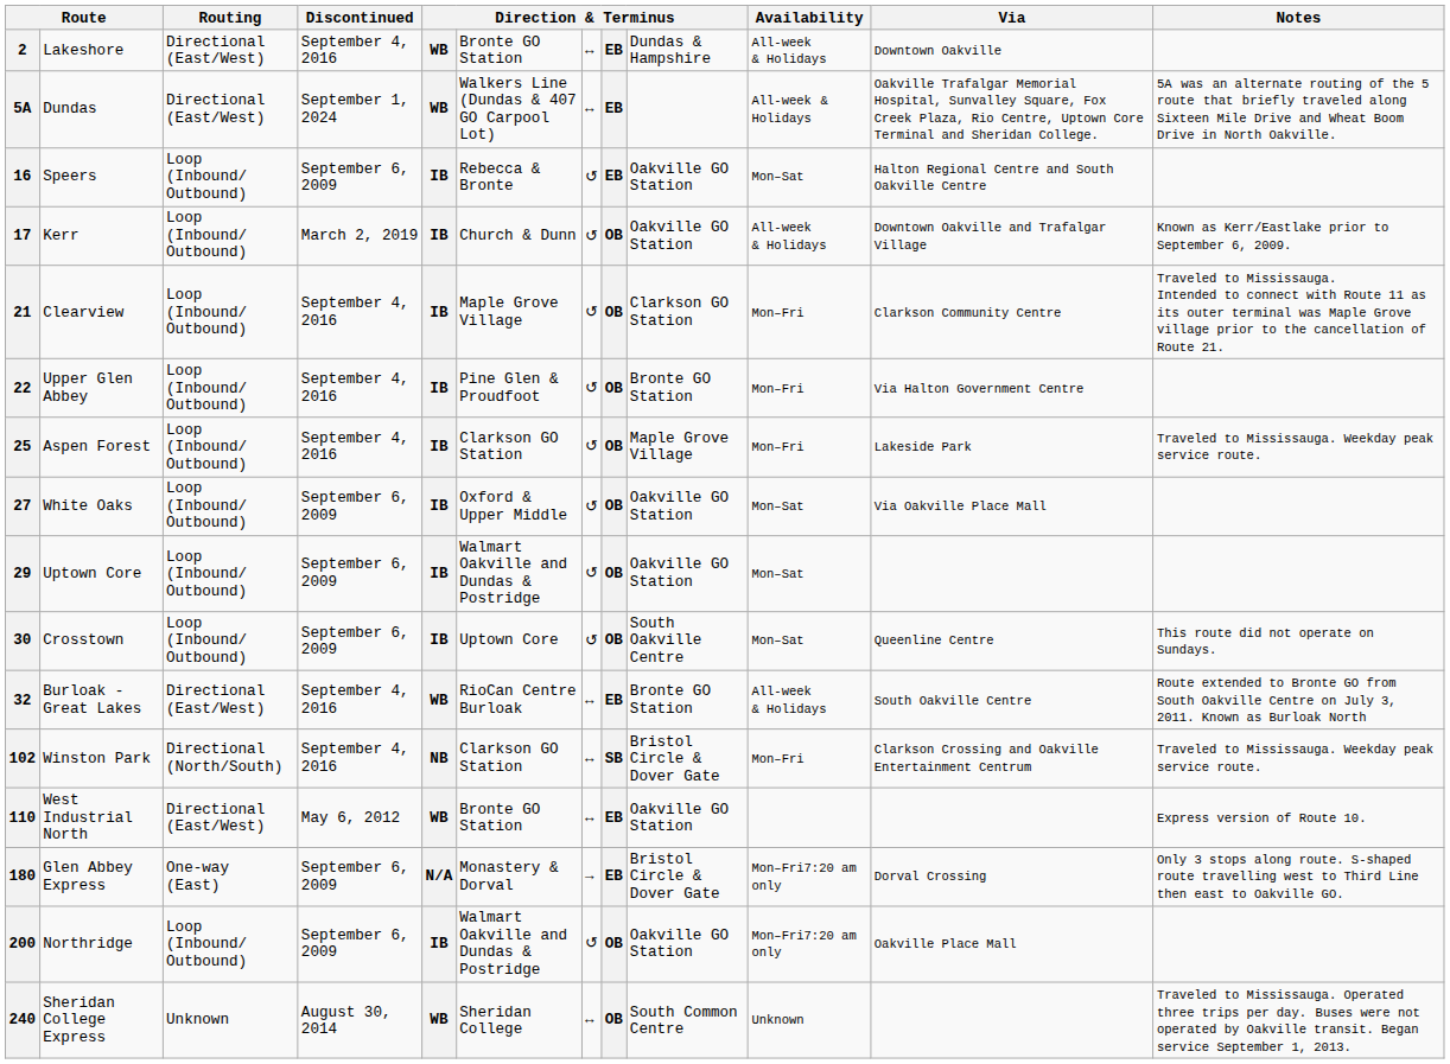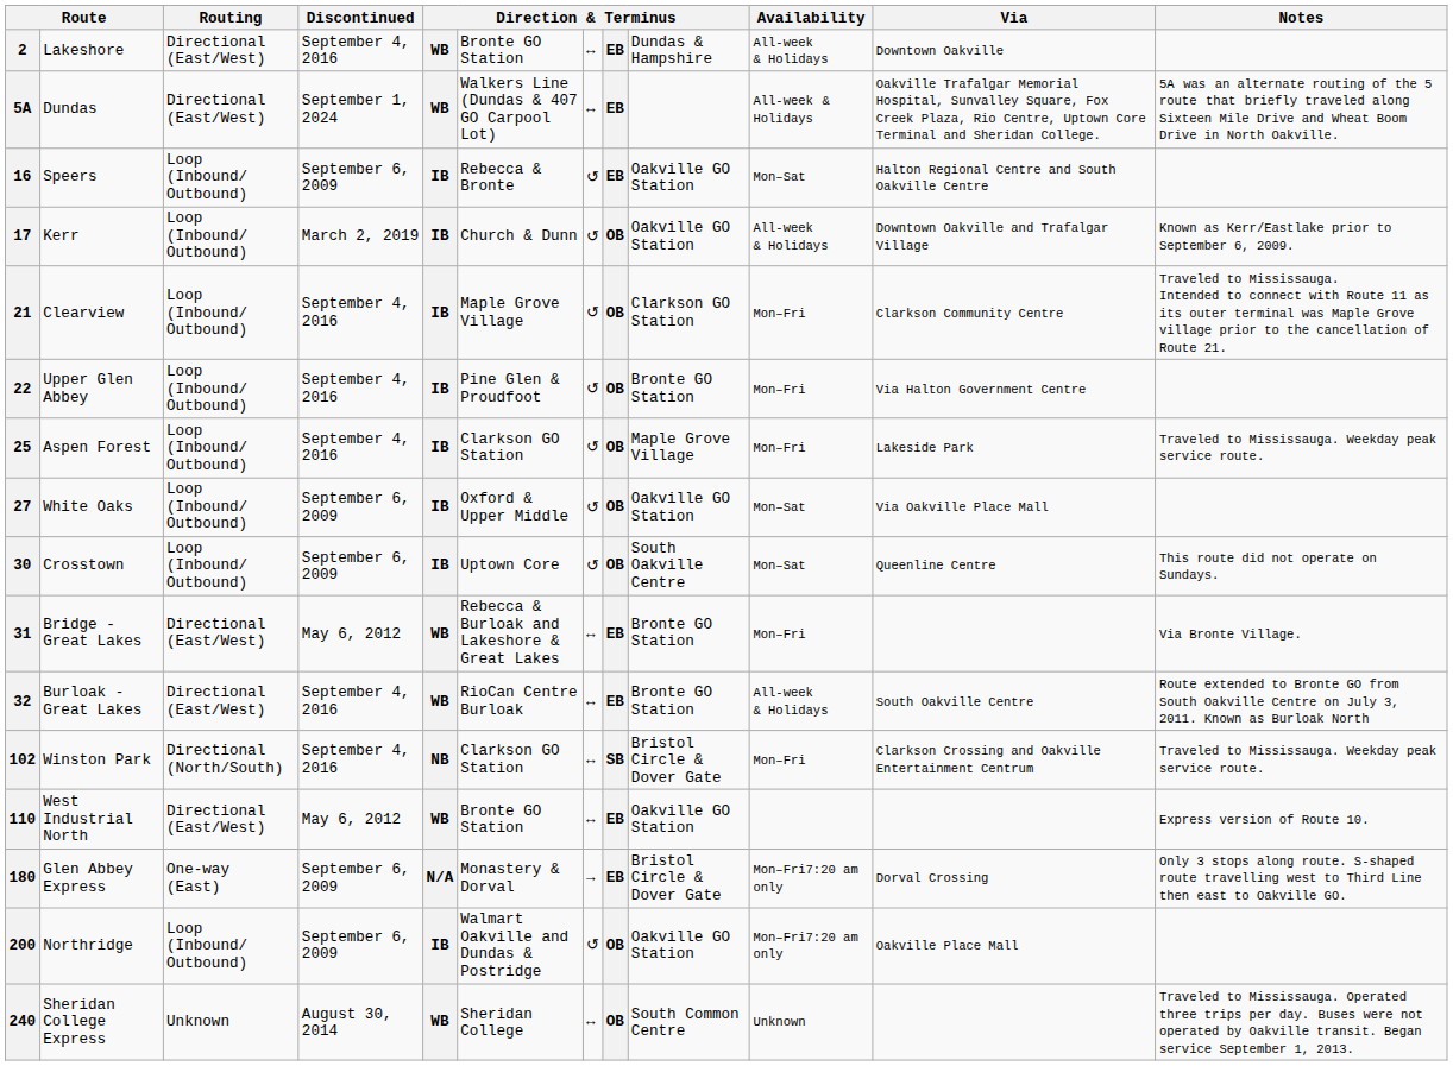 <table class="wikitable sortable">
 <tr>
 <th colspan="2">Route</th>
 <th>Routing</th>
 <th>Discontinued</th>
 <th colspan="5">Direction & Terminus</th>
 <th>Availability</th>
 <th>Via</th>
 <th class="unsortable">Notes</th>
 </tr>
 <tr>
 <th>2</th>
 <td>Lakeshore</td>
 <td>Directional<br>(East/West)</td>
 <td>September 4, 2016</td>
 <th>WB</th>
 <td>Bronte GO Station</td>
 <td>↔</td>
 <th>EB</th>
 <td>Dundas & Hampshire</td>
 <td><small>All-week</small><br><small>& Holidays</small></td>
 <td><small>Downtown Oakville</small></td>
 <td></td>
 </tr>
 <tr>
 <th>5A</th>
 <td>Dundas</td>
 <td>Directional<br>(East/West)</td>
 <td>September 1, 2024</td>
 <th>WB</th>
 <td>Walkers Line<br>(Dundas & 407 GO Carpool Lot)</td>
 <td>↔</td>
 <th>EB</th>
 <td></td>
 <td><small>All-week</small> <small>&</small>  <small>Holidays</small></td>
 <td><small>Oakville Trafalgar Memorial Hospital, Sunvalley Square, Fox Creek Plaza, Rio Centre, Uptown Core Terminal and Sheridan College.</small></td>
 <td><small>5A</small> <small>wa</small><small>s</small> <small>an alternate routing of the 5 route</small> <small>that</small> <small>briefly traveled along Sixteen Mile Drive and Wheat Boom Drive in North Oakville.</small></td>
 </tr>
 <tr>
 <th>16</th>
 <td>Speers</td>
 <td>Loop<br>(Inbound/ Outbound)</td>
 <td>September 6, 2009</td>
 <th>IB</th>
 <td>Rebecca & Bronte</td>
 <td>↺</td>
 <th>EB</th>
 <td>Oakville GO Station</td>
 <td><small>Mon–Sat</small></td>
 <td><small>Halton Regional Centre and South Oakville Centre</small></td>
 <td></td>
 </tr>
 <tr>
 <th>17</th>
 <td>Kerr</td>
 <td>Loop<br>(Inbound/ Outbound)</td>
 <td>March 2, 2019</td>
 <th>IB</th>
 <td>Church & Dunn</td>
 <td>↺</td>
 <th>OB</th>
 <td>Oakville GO Station</td>
 <td><small>All-week</small><br><small>& Holidays</small></td>
 <td><small>Downtown Oakville and Trafalgar Village</small></td>
 <td><small>Known as Kerr/Eastlake prior to September 6, 2009.</small></td>
 </tr>
 <tr>
 <th>21</th>
 <td>Clearview</td>
 <td>Loop<br>(Inbound/ Outbound)</td>
 <td>September 4, 2016</td>
 <th>IB</th>
 <td>Maple Grove Village</td>
 <td>↺</td>
 <th>OB</th>
 <td>Clarkson GO Station</td>
 <td><small>Mon–Fri</small></td>
 <td><small>Clarkson Community Centre</small></td>
 <td><small>Traveled to Mississauga.</small><br><small>Intended to connect with Route 11 as its outer terminal was Maple Grove village prior to the cancellation of Route 21.</small></td>
 </tr>
 <tr>
 <th>22</th>
 <td>Upper Glen Abbey</td>
 <td>Loop<br>(Inbound/ Outbound)</td>
 <td>September 4, 2016</td>
 <th>IB</th>
 <td>Pine Glen & Proudfoot</td>
 <td>↺</td>
 <th>OB</th>
 <td>Bronte GO Station</td>
 <td><small>Mon–Fri</small></td>
 <td><small>Via Halton Government Centre</small></td>
 <td></td>
 </tr>
 <tr>
 <th>25</th>
 <td>Aspen Forest</td>
 <td>Loop<br>(Inbound/ Outbound)</td>
 <td>September 4, 2016</td>
 <th>IB</th>
 <td>Clarkson GO Station</td>
 <td>↺</td>
 <th>OB</th>
 <td>Maple Grove Village</td>
 <td><small>Mon–Fri</small></td>
 <td><small>Lakeside Park</small></td>
 <td><small>Traveled to Mississauga. Weekday peak service route.</small></td>
 </tr>
 <tr>
 <th>27</th>
 <td>White Oaks</td>
 <td>Loop<br>(Inbound/ Outbound)</td>
 <td>September 6, 2009</td>
 <th>IB</th>
 <td>Oxford & Upper Middle</td>
 <td>↺</td>
 <th>OB</th>
 <td>Oakville GO Station</td>
 <td><small>Mon–Sat</small></td>
 <td><small>Via Oakville Place Mall</small></td>
 <td></td>
 </tr>
 <tr>
-<th>29</th>
-<td>Uptown Core</td>
-<td>Loop<br>(Inbound/ Outbound)</td>
-<td>September 6, 2009</td>
-<th>IB</th>
-<td>Walmart Oakville and<br>Dundas & Postridge</td>
-<td>↺</td>
-<th>OB</th>
-<td>Oakville GO Station</td>
-<td><small>Mon–Sat</small></td>
-<td></td>
-<td></td>
-</tr>
-<tr>
 <th>30</th>
 <td>Crosstown</td>
 <td>Loop<br>(Inbound/ Outbound)</td>
 <td>September 6, 2009</td>
 <th>IB</th>
 <td>Uptown Core</td>
 <td>↺</td>
 <th>OB</th>
 <td>South Oakville Centre</td>
 <td><small>Mon–Sat</small></td>
 <td><small>Queenline Centre</small></td>
 <td><small>This route did not operate on Sundays.</small></td>
+</tr>
+<tr>
+<th>31</th>
+<td>Bridge - Great Lakes</td>
+<td>Directional<br>(East/West)</td>
+<td>May 6, 2012</td>
+<th>WB</th>
+<td>Rebecca & Burloak and<br>Lakeshore & Great Lakes</td>
+<td>↔</td>
+<th>EB</th>
+<td>Bronte GO Station</td>
+<td><small>Mon–Fri</small></td>
+<td></td>
+<td><small>Via Bronte Village.</small></td>
 </tr>
 <tr>
 <th>32</th>
 <td>Burloak - Great Lakes</td>
 <td>Directional<br>(East/West)</td>
 <td>September 4, 2016</td>
 <th>WB</th>
 <td>RioCan Centre Burloak</td>
 <td>↔</td>
 <th>EB</th>
 <td>Bronte GO Station</td>
 <td><small>All-week</small><br><small>& Holidays</small></td>
 <td><small>South Oakville Centre</small></td>
 <td><small>Route extended to Bronte GO from South Oakville Centre on July 3, 2011. Known as Burloak North</small></td>
 </tr>
 <tr>
 <th>102</th>
 <td>Winston Park</td>
 <td>Directional<br>(North/South)</td>
 <td>September 4, 2016</td>
 <th>NB</th>
 <td>Clarkson GO Station</td>
 <td>↔</td>
 <th>SB</th>
 <td>Bristol Circle & Dover Gate</td>
 <td><small>Mon–Fri</small></td>
 <td><small>Clarkson Crossing and Oakville Entertainment Centrum</small></td>
 <td><small>Traveled to Mississauga. Weekday peak service route.</small></td>
 </tr>
 <tr>
 <th>110</th>
 <td>West Industrial North</td>
 <td>Directional<br>(East/West)</td>
 <td>May 6, 2012</td>
 <th>WB</th>
 <td>Bronte GO Station</td>
 <td>↔</td>
 <th>EB</th>
 <td>Oakville GO Station</td>
 <td></td>
 <td></td>
 <td><small>Express version of Route 10.</small></td>
 </tr>
 <tr>
 <th>180</th>
 <td>Glen Abbey Express</td>
 <td>One-way<br>(East)</td>
 <td>September 6, 2009</td>
 <th>N/A</th>
 <td>Monastery & Dorval</td>
 <td>→</td>
 <th>EB</th>
 <td>Bristol Circle & Dover Gate</td>
 <td><small>Mon–Fri</small><small>7:20 am only</small></td>
 <td><small>Dorval Crossing</small></td>
 <td><small>Only 3 stops along route. S-shaped route travelling west to Third Line then east to Oakville GO.</small></td>
 </tr>
 <tr>
 <th>200</th>
 <td>Northridge</td>
 <td>Loop<br>(Inbound/ Outbound)</td>
 <td>September 6, 2009</td>
 <th>IB</th>
 <td>Walmart Oakville and<br>Dundas & Postridge</td>
 <td>↺</td>
 <th>OB</th>
 <td>Oakville GO Station</td>
 <td><small>Mon–Fri</small><small>7:20 am only</small></td>
 <td><small>Oakville Place Mall</small></td>
 <td></td>
 </tr>
 <tr>
 <th>240</th>
 <td>Sheridan College Express</td>
 <td>Unknown</td>
 <td>August 30, 2014</td>
 <th>WB</th>
 <td>Sheridan College</td>
 <td>↔</td>
 <th>OB</th>
 <td>South Common Centre</td>
 <td><small>Unknown</small></td>
 <td></td>
 <td><small>Traveled to Mississauga. Operated three trips per day.</small> <small>Buses were not operated by Oakville transit. Began service September 1, 2013.</small></td>
 </tr>
 </table>
